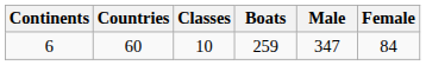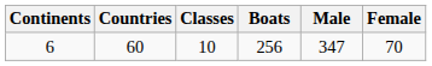 <table class="wikitable">
 <tr>
 <th width=50>Continents</th>
 <th width=50>Countries</th>
 <th width=50>Classes</th>
 <th width=50>Boats</th>
 <th width=50>Male</th>
 <th width=50>Female</th>
 </tr>
 <tr>
 <td align="center">6</td>
 <td align="center">60</td>
 <td align="center">10</td>
-<td align="center">259</td>
+<td align="center">256</td>
 <td align="center">347</td>
-<td align="center">84</td>
+<td align="center">70</td>
 </tr>
 </table>
